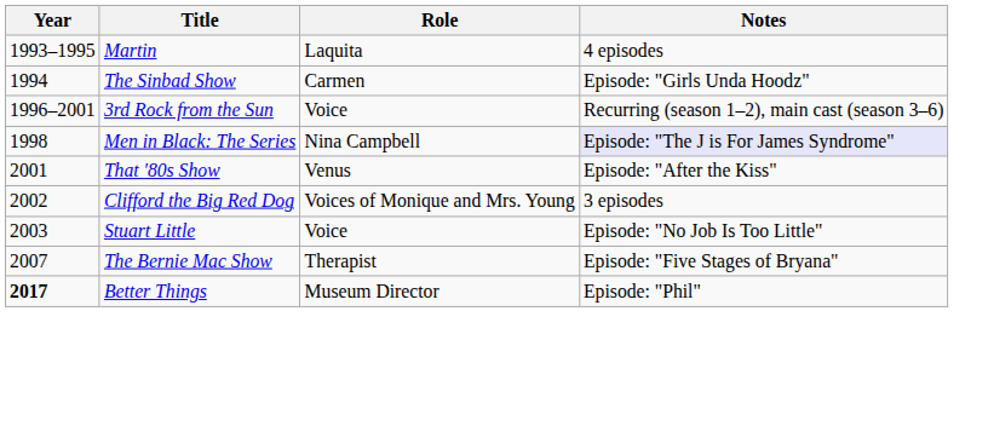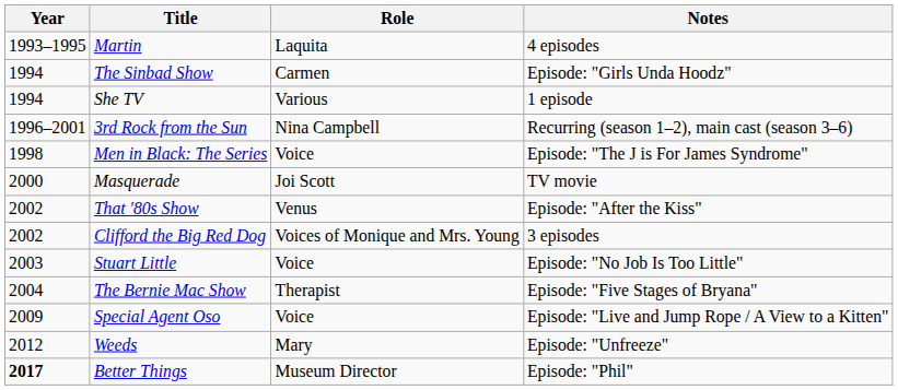 <table class="wikitable sortable">
 <tr>
 <th>Year</th>
 <th>Title</th>
 <th>Role</th>
 <th>Notes</th>
 </tr>
 <tr>
 <td>1993–1995</td>
 <td><em><a href='#'>Martin</a></em></td>
 <td>Laquita</td>
 <td>4 episodes</td>
 </tr>
 <tr>
 <td>1994</td>
 <td><em><a href='#'>The Sinbad Show</a></em></td>
 <td>Carmen</td>
 <td>Episode: "Girls Unda Hoodz"</td>
 </tr>
 <tr>
+<td>1994</td>
+<td><em>She TV</em></td>
+<td>Various</td>
+<td>1 episode</td>
+</tr>
+<tr>
 <td>1996–2001</td>
 <td><em><a href='#'>3rd Rock from the Sun</a></em></td>
-<td>Voice</td>
+<td>Nina Campbell</td>
 <td>Recurring (season 1–2), main cast (season 3–6)</td>
 </tr>
 <tr>
 <td>1998</td>
 <td><em><a href='#'>Men in Black: The Series</a></em></td>
-<td>Nina Campbell</td>
-<td style="background: lavender;">Episode: "The J is For James Syndrome"</td>
+<td>Voice</td>
+<td>Episode: "The J is For James Syndrome"</td>
 </tr>
 <tr>
-<td>2001</td>
+<td>2000</td>
+<td><em>Masquerade</em></td>
+<td>Joi Scott</td>
+<td>TV movie</td>
+</tr>
+<tr>
+<td>2002</td>
 <td><em><a href='#'>That '80s Show</a></em></td>
 <td>Venus</td>
 <td>Episode: "After the Kiss"</td>
 </tr>
 <tr>
 <td>2002</td>
 <td><em><a href='#'>Clifford the Big Red Dog</a></em></td>
 <td>Voices of Monique and Mrs. Young</td>
 <td>3 episodes</td>
 </tr>
 <tr>
 <td>2003</td>
 <td><a href='#'><em>Stuart Little</em></a></td>
 <td>Voice</td>
 <td>Episode: "No Job Is Too Little"</td>
 </tr>
 <tr>
-<td>2007</td>
+<td>2004</td>
 <td><em><a href='#'>The Bernie Mac Show</a></em></td>
 <td>Therapist</td>
 <td>Episode: "Five Stages of Bryana"</td>
+</tr>
+<tr>
+<td>2009</td>
+<td><em><a href='#'>Special Agent Oso</a></em></td>
+<td>Voice</td>
+<td>Episode: "Live and Jump Rope / A View to a Kitten"</td>
+</tr>
+<tr>
+<td>2012</td>
+<td><em><a href='#'>Weeds</a></em></td>
+<td>Mary</td>
+<td>Episode: "Unfreeze"</td>
 </tr>
 <tr>
 <td><strong>2017</strong></td>
 <td><em><a href='#'>Better Things</a></em></td>
 <td>Museum Director</td>
 <td>Episode: "Phil"</td>
 </tr>
 </table>
